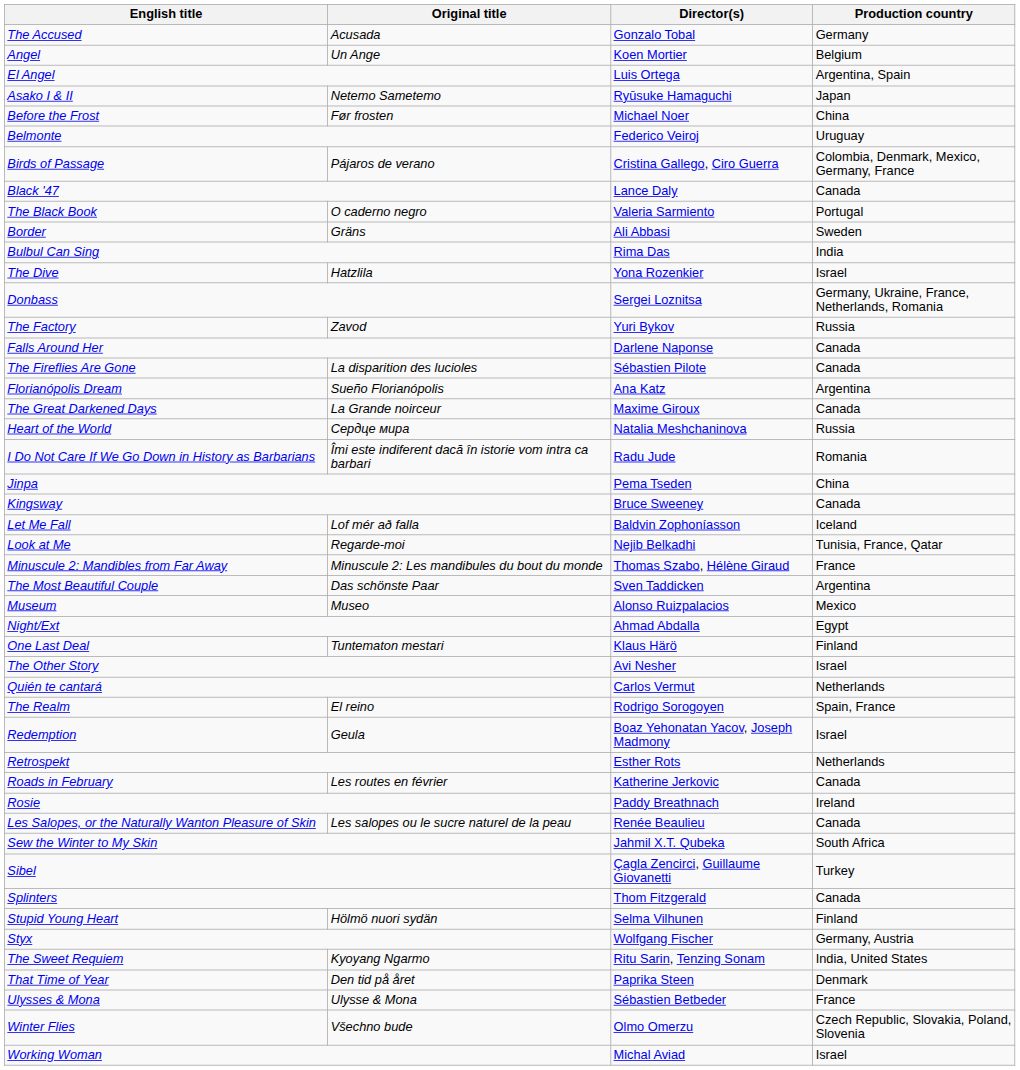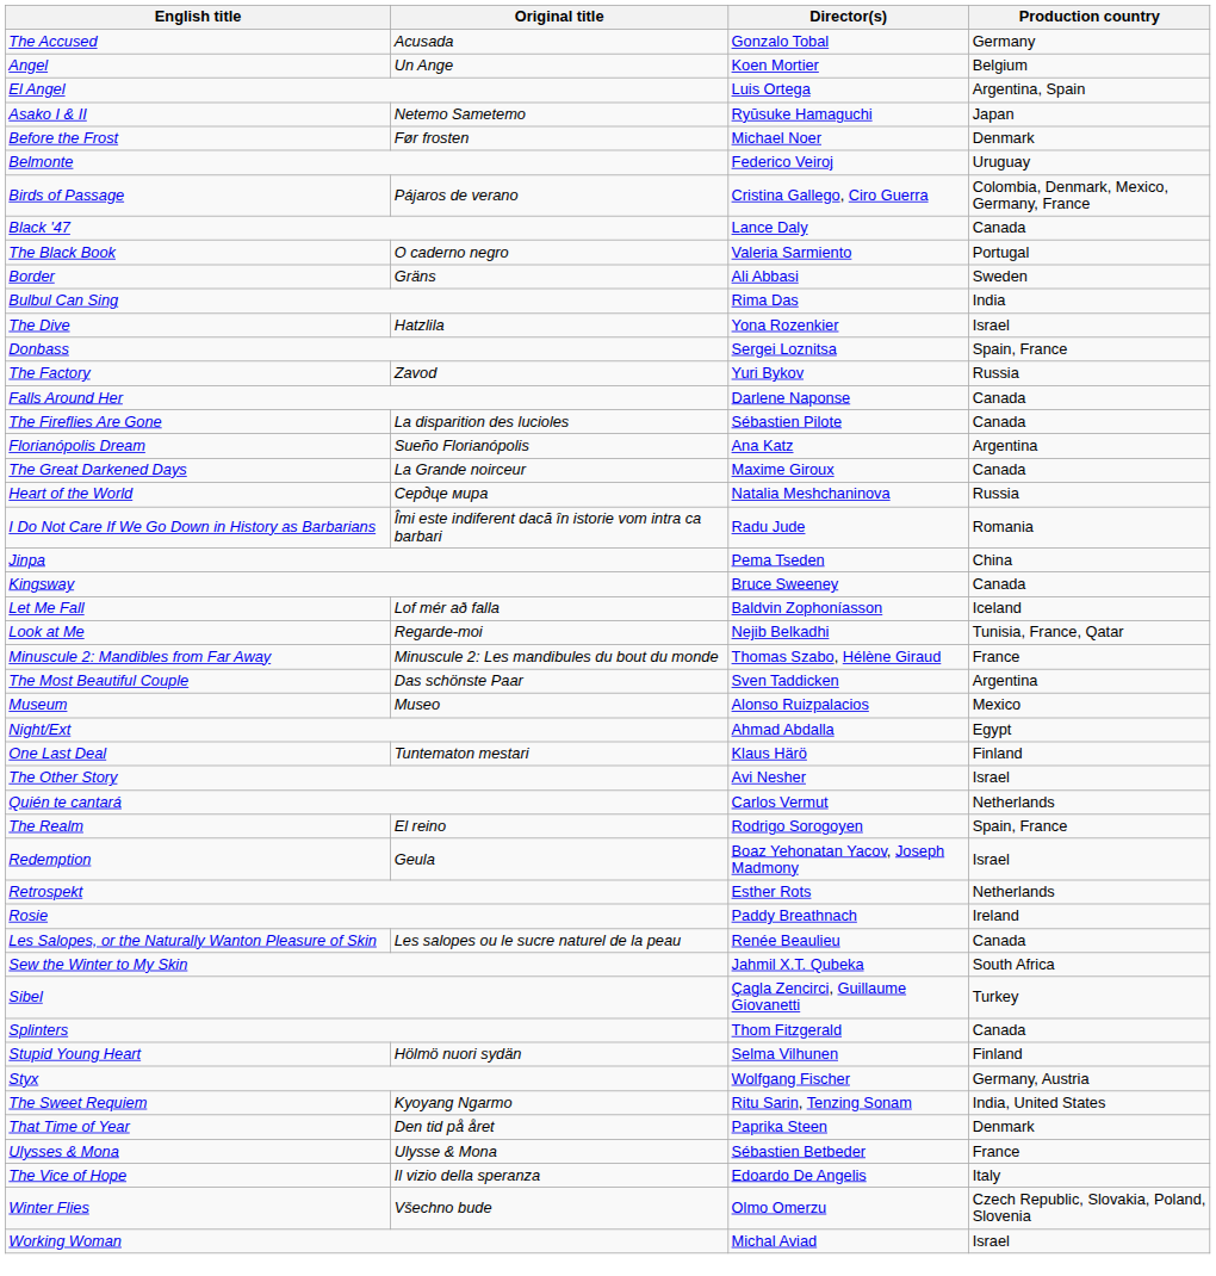 <table class="wikitable" width=100%>
 <tr>
 <th scope="col" width="32%">English title</th>
 <th scope="col" width="28%">Original title</th>
 <th scope="col" width="20%">Director(s)</th>
 <th scope="col" width="20%">Production country</th>
 </tr>
 <tr>
 <td><em><a href='#'>The Accused</a></em></td>
 <td><em>Acusada</em></td>
 <td><a href='#'>Gonzalo Tobal</a></td>
 <td>Germany</td>
 </tr>
 <tr>
 <td><em><a href='#'>Angel</a></em></td>
 <td><em>Un Ange</em></td>
 <td><a href='#'>Koen Mortier</a></td>
 <td>Belgium</td>
 </tr>
 <tr>
 <td colspan=2><em><a href='#'>El Angel</a></em></td>
 <td><a href='#'>Luis Ortega</a></td>
 <td>Argentina, Spain</td>
 </tr>
 <tr>
 <td><em><a href='#'>Asako I & II</a></em></td>
 <td><em>Netemo Sametemo</em></td>
 <td><a href='#'>Ryūsuke Hamaguchi</a></td>
 <td>Japan</td>
 </tr>
 <tr>
 <td><em><a href='#'>Before the Frost</a></em></td>
 <td><em>Før frosten</em></td>
 <td><a href='#'>Michael Noer</a></td>
-<td>China</td>
+<td>Denmark</td>
 </tr>
 <tr>
 <td colspan=2><em><a href='#'>Belmonte</a></em></td>
 <td><a href='#'>Federico Veiroj</a></td>
 <td>Uruguay</td>
 </tr>
 <tr>
 <td><em><a href='#'>Birds of Passage</a></em></td>
 <td><em>Pájaros de verano</em></td>
 <td><a href='#'>Cristina Gallego</a>, <a href='#'>Ciro Guerra</a></td>
 <td>Colombia, Denmark, Mexico, Germany, France</td>
 </tr>
 <tr>
 <td colspan=2><em><a href='#'>Black '47</a></em></td>
 <td><a href='#'>Lance Daly</a></td>
 <td>Canada</td>
 </tr>
 <tr>
 <td><em><a href='#'>The Black Book</a></em></td>
 <td><em>O caderno negro</em></td>
 <td><a href='#'>Valeria Sarmiento</a></td>
 <td>Portugal</td>
 </tr>
 <tr>
 <td><em><a href='#'>Border</a></em></td>
 <td><em>Gräns</em></td>
 <td><a href='#'>Ali Abbasi</a></td>
 <td>Sweden</td>
 </tr>
 <tr>
 <td colspan=2><em><a href='#'>Bulbul Can Sing</a></em></td>
 <td><a href='#'>Rima Das</a></td>
 <td>India</td>
 </tr>
 <tr>
 <td><em><a href='#'>The Dive</a></em></td>
 <td><em>Hatzlila</em></td>
 <td><a href='#'>Yona Rozenkier</a></td>
 <td>Israel</td>
 </tr>
 <tr>
 <td colspan=2><em><a href='#'>Donbass</a></em></td>
 <td><a href='#'>Sergei Loznitsa</a></td>
-<td>Germany, Ukraine, France, Netherlands, Romania</td>
+<td>Spain, France</td>
 </tr>
 <tr>
 <td><em><a href='#'>The Factory</a></em></td>
 <td><em>Zavod</em></td>
 <td><a href='#'>Yuri Bykov</a></td>
 <td>Russia</td>
 </tr>
 <tr>
 <td colspan=2><em><a href='#'>Falls Around Her</a></em></td>
 <td><a href='#'>Darlene Naponse</a></td>
 <td>Canada</td>
 </tr>
 <tr>
 <td><em><a href='#'>The Fireflies Are Gone</a></em></td>
 <td><em>La disparition des lucioles</em></td>
 <td><a href='#'>Sébastien Pilote</a></td>
 <td>Canada</td>
 </tr>
 <tr>
 <td><em><a href='#'>Florianópolis Dream</a></em></td>
 <td><em>Sueño Florianópolis</em></td>
 <td><a href='#'>Ana Katz</a></td>
 <td>Argentina</td>
 </tr>
 <tr>
 <td><em><a href='#'>The Great Darkened Days</a></em></td>
 <td><em>La Grande noirceur</em></td>
 <td><a href='#'>Maxime Giroux</a></td>
 <td>Canada</td>
 </tr>
 <tr>
 <td><em><a href='#'>Heart of the World</a></em></td>
 <td><em>Сердце мира</em></td>
 <td><a href='#'>Natalia Meshchaninova</a></td>
 <td>Russia</td>
 </tr>
 <tr>
 <td><em><a href='#'>I Do Not Care If We Go Down in History as Barbarians</a></em></td>
 <td><em>Îmi este indiferent dacă în istorie vom intra ca barbari</em></td>
 <td><a href='#'>Radu Jude</a></td>
 <td>Romania</td>
 </tr>
 <tr>
 <td colspan=2><em><a href='#'>Jinpa</a></em></td>
 <td><a href='#'>Pema Tseden</a></td>
 <td>China</td>
 </tr>
 <tr>
 <td colspan=2><em><a href='#'>Kingsway</a></em></td>
 <td><a href='#'>Bruce Sweeney</a></td>
 <td>Canada</td>
 </tr>
 <tr>
 <td><em><a href='#'>Let Me Fall</a></em></td>
 <td><em>Lof mér að falla</em></td>
 <td><a href='#'>Baldvin Zophoníasson</a></td>
 <td>Iceland</td>
 </tr>
 <tr>
 <td><em><a href='#'>Look at Me</a></em></td>
 <td><em>Regarde-moi</em></td>
 <td><a href='#'>Nejib Belkadhi</a></td>
 <td>Tunisia, France, Qatar</td>
 </tr>
 <tr>
 <td><em><a href='#'>Minuscule 2: Mandibles from Far Away</a></em></td>
 <td><em>Minuscule 2: Les mandibules du bout du monde</em></td>
 <td><a href='#'>Thomas Szabo</a>, <a href='#'>Hélène Giraud</a></td>
 <td>France</td>
 </tr>
 <tr>
 <td><em><a href='#'>The Most Beautiful Couple</a></em></td>
 <td><em>Das schönste Paar</em></td>
 <td><a href='#'>Sven Taddicken</a></td>
 <td>Argentina</td>
 </tr>
 <tr>
 <td><em><a href='#'>Museum</a></em></td>
 <td><em>Museo</em></td>
 <td><a href='#'>Alonso Ruizpalacios</a></td>
 <td>Mexico</td>
 </tr>
 <tr>
 <td colspan=2><em><a href='#'>Night/Ext</a></em></td>
 <td><a href='#'>Ahmad Abdalla</a></td>
 <td>Egypt</td>
 </tr>
 <tr>
 <td><em><a href='#'>One Last Deal</a></em></td>
 <td><em>Tuntematon mestari</em></td>
 <td><a href='#'>Klaus Härö</a></td>
 <td>Finland</td>
 </tr>
 <tr>
 <td colspan=2><em><a href='#'>The Other Story</a></em></td>
 <td><a href='#'>Avi Nesher</a></td>
 <td>Israel</td>
 </tr>
 <tr>
 <td colspan=2><em><a href='#'>Quién te cantará</a></em></td>
 <td><a href='#'>Carlos Vermut</a></td>
 <td>Netherlands</td>
 </tr>
 <tr>
 <td><em><a href='#'>The Realm</a></em></td>
 <td><em>El reino</em></td>
 <td><a href='#'>Rodrigo Sorogoyen</a></td>
 <td>Spain, France</td>
 </tr>
 <tr>
 <td><em><a href='#'>Redemption</a></em></td>
 <td><em>Geula</em></td>
 <td><a href='#'>Boaz Yehonatan Yacov</a>, <a href='#'>Joseph Madmony</a></td>
 <td>Israel</td>
 </tr>
 <tr>
 <td colspan=2><em><a href='#'>Retrospekt</a></em></td>
 <td><a href='#'>Esther Rots</a></td>
 <td>Netherlands</td>
 </tr>
 <tr>
-<td><em><a href='#'>Roads in February</a></em></td>
-<td><em>Les routes en février</em></td>
-<td><a href='#'>Katherine Jerkovic</a></td>
-<td>Canada</td>
-</tr>
-<tr>
 <td colspan=2><em><a href='#'>Rosie</a></em></td>
 <td><a href='#'>Paddy Breathnach</a></td>
 <td>Ireland</td>
 </tr>
 <tr>
 <td><em><a href='#'>Les Salopes, or the Naturally Wanton Pleasure of Skin</a></em></td>
 <td><em>Les salopes ou le sucre naturel de la peau</em></td>
 <td><a href='#'>Renée Beaulieu</a></td>
 <td>Canada</td>
 </tr>
 <tr>
 <td colspan=2><em><a href='#'>Sew the Winter to My Skin</a></em></td>
 <td><a href='#'>Jahmil X.T. Qubeka</a></td>
 <td>South Africa</td>
 </tr>
 <tr>
 <td colspan=2><em><a href='#'>Sibel</a></em></td>
 <td><a href='#'>Çagla Zencirci</a>, <a href='#'>Guillaume Giovanetti</a></td>
 <td>Turkey</td>
 </tr>
 <tr>
 <td colspan=2><em><a href='#'>Splinters</a></em></td>
 <td><a href='#'>Thom Fitzgerald</a></td>
 <td>Canada</td>
 </tr>
 <tr>
 <td><em><a href='#'>Stupid Young Heart</a></em></td>
 <td><em>Hölmö nuori sydän</em></td>
 <td><a href='#'>Selma Vilhunen</a></td>
 <td>Finland</td>
 </tr>
 <tr>
 <td colspan=2><em><a href='#'>Styx</a></em></td>
 <td><a href='#'>Wolfgang Fischer</a></td>
 <td>Germany, Austria</td>
 </tr>
 <tr>
 <td><em><a href='#'>The Sweet Requiem</a></em></td>
 <td><em>Kyoyang Ngarmo</em></td>
 <td><a href='#'>Ritu Sarin</a>, <a href='#'>Tenzing Sonam</a></td>
 <td>India, United States</td>
 </tr>
 <tr>
 <td><em><a href='#'>That Time of Year</a></em></td>
 <td><em>Den tid på året</em></td>
 <td><a href='#'>Paprika Steen</a></td>
 <td>Denmark</td>
 </tr>
 <tr>
 <td><em><a href='#'>Ulysses & Mona</a></em></td>
 <td><em>Ulysse & Mona</em></td>
 <td><a href='#'>Sébastien Betbeder</a></td>
 <td>France</td>
 </tr>
 <tr>
+<td><em><a href='#'>The Vice of Hope</a></em></td>
+<td><em>Il vizio della speranza</em></td>
+<td><a href='#'>Edoardo De Angelis</a></td>
+<td>Italy</td>
+</tr>
+<tr>
 <td><em><a href='#'>Winter Flies</a></em></td>
 <td><em>Všechno bude</em></td>
 <td><a href='#'>Olmo Omerzu</a></td>
 <td>Czech Republic, Slovakia, Poland, Slovenia</td>
 </tr>
 <tr>
 <td colspan=2><em><a href='#'>Working Woman</a></em></td>
 <td><a href='#'>Michal Aviad</a></td>
 <td>Israel</td>
 </tr>
 </table>
